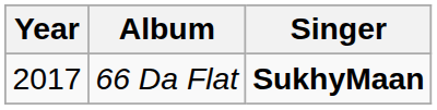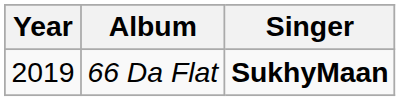 <table class="wikitable">
 <tr>
 <th>Year</th>
 <th>Album</th>
 <th>Singer</th>
 </tr>
 <tr>
-<td>2017</td>
+<td>2019</td>
 <td><em>66 Da Flat</em></td>
 <td><strong>SukhyMaan</strong></td>
 </tr>
 </table>
